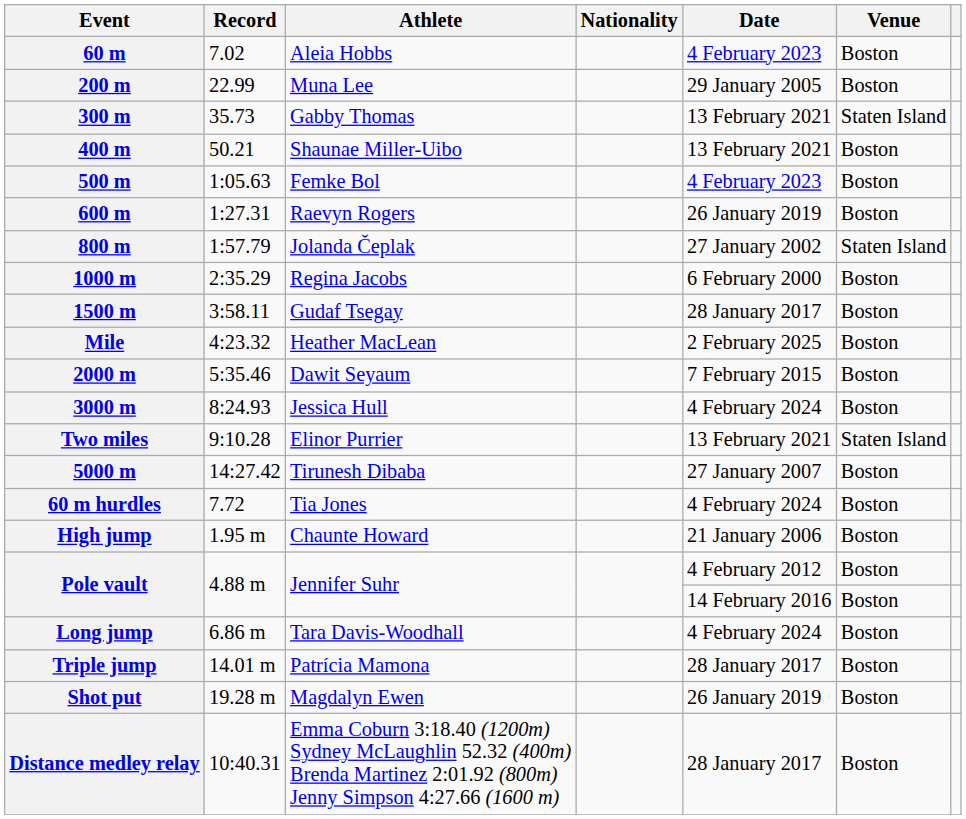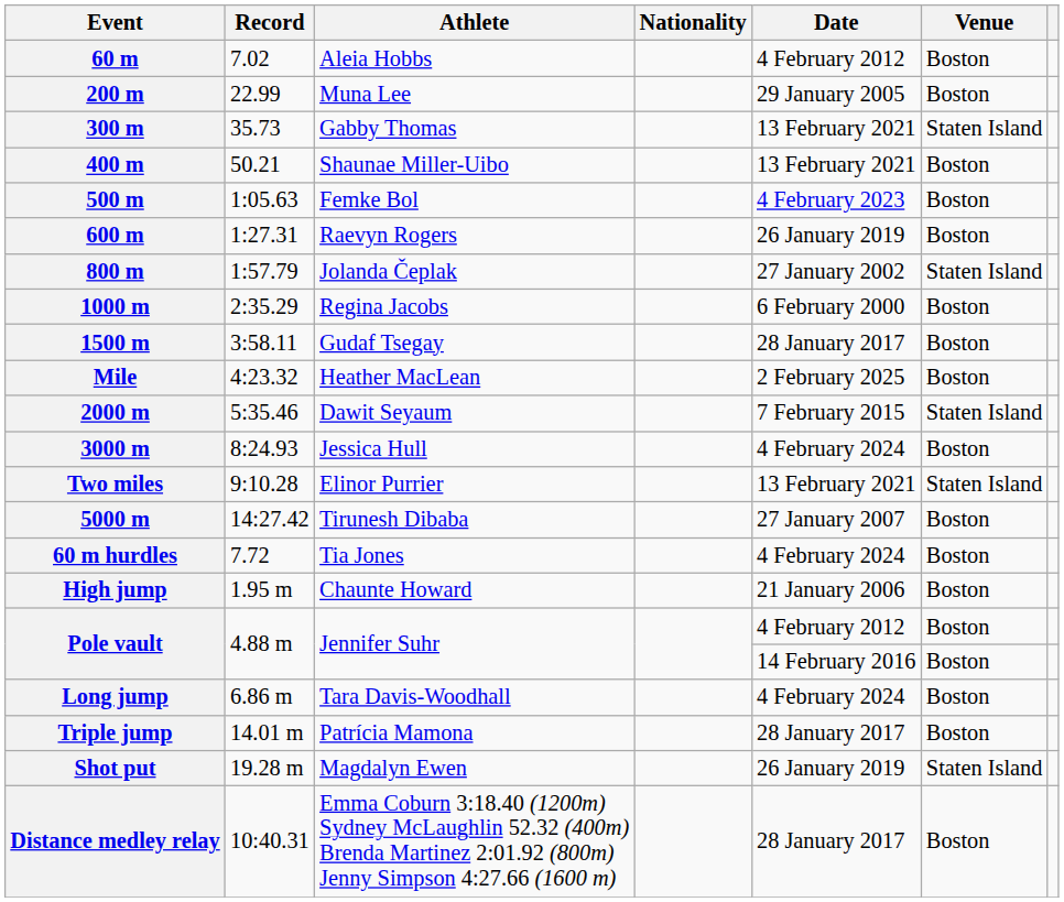 <table class="wikitable plainrowheaders sticky-header">
 <tr>
 <th scope="col">Event</th>
 <th scope="col">Record</th>
 <th scope="col">Athlete</th>
 <th scope="col">Nationality</th>
 <th scope="col">Date</th>
 <th scope="col">Venue</th>
 <th scope="col"></th>
 </tr>
 <tr>
 <th scope="row"><a href='#'>60 m</a></th>
 <td>7.02</td>
 <td><a href='#'>Aleia Hobbs</a></td>
 <td></td>
-<td><a href='#'>4 February 2023</a></td>
+<td>4 February 2012</td>
 <td>Boston</td>
 <td></td>
 </tr>
 <tr>
 <th scope="row"><a href='#'>200 m</a></th>
 <td>22.99</td>
 <td><a href='#'>Muna Lee</a></td>
 <td></td>
 <td>29 January 2005</td>
 <td>Boston</td>
 <td></td>
 </tr>
 <tr>
 <th scope="row"><a href='#'>300 m</a></th>
 <td>35.73</td>
 <td><a href='#'>Gabby Thomas</a></td>
 <td></td>
 <td>13 February 2021</td>
 <td>Staten Island</td>
 <td></td>
 </tr>
 <tr>
 <th scope="row"><a href='#'>400 m</a></th>
 <td>50.21</td>
 <td><a href='#'>Shaunae Miller-Uibo</a></td>
 <td></td>
 <td>13 February 2021</td>
 <td>Boston</td>
 <td></td>
 </tr>
 <tr>
 <th scope="row"><a href='#'>500 m</a></th>
 <td>1:05.63</td>
 <td><a href='#'>Femke Bol</a></td>
 <td></td>
 <td><a href='#'>4 February 2023</a></td>
 <td>Boston</td>
 <td></td>
 </tr>
 <tr>
 <th scope="row"><a href='#'>600 m</a></th>
 <td>1:27.31</td>
 <td><a href='#'>Raevyn Rogers</a></td>
 <td></td>
 <td>26 January 2019</td>
 <td>Boston</td>
 <td></td>
 </tr>
 <tr>
 <th scope="row"><a href='#'>800 m</a></th>
 <td>1:57.79</td>
 <td><a href='#'>Jolanda Čeplak</a></td>
 <td></td>
 <td>27 January 2002</td>
 <td>Staten Island</td>
 <td></td>
 </tr>
 <tr>
 <th scope="row"><a href='#'>1000 m</a></th>
 <td>2:35.29</td>
 <td><a href='#'>Regina Jacobs</a></td>
 <td></td>
 <td>6 February 2000</td>
 <td>Boston</td>
 <td></td>
 </tr>
 <tr>
 <th scope="row"><a href='#'>1500 m</a></th>
 <td>3:58.11</td>
 <td><a href='#'>Gudaf Tsegay</a></td>
 <td></td>
 <td>28 January 2017</td>
 <td>Boston</td>
 <td></td>
 </tr>
 <tr>
 <th scope="row"><a href='#'>Mile</a></th>
 <td>4:23.32</td>
 <td><a href='#'>Heather MacLean</a></td>
 <td></td>
 <td>2 February 2025</td>
 <td>Boston</td>
 <td></td>
 </tr>
 <tr>
 <th scope="row"><a href='#'>2000 m</a></th>
 <td>5:35.46</td>
 <td><a href='#'>Dawit Seyaum</a></td>
 <td></td>
 <td>7 February 2015</td>
-<td>Boston</td>
+<td>Staten Island</td>
 <td></td>
 </tr>
 <tr>
 <th scope="row"><a href='#'>3000 m</a></th>
 <td>8:24.93</td>
 <td><a href='#'>Jessica Hull</a></td>
 <td></td>
 <td>4 February 2024</td>
 <td>Boston</td>
 <td></td>
 </tr>
 <tr>
 <th scope="row"><a href='#'>Two miles</a></th>
 <td>9:10.28</td>
 <td><a href='#'>Elinor Purrier</a></td>
 <td></td>
 <td>13 February 2021</td>
 <td>Staten Island</td>
 <td></td>
 </tr>
 <tr>
 <th scope="row"><a href='#'>5000 m</a></th>
 <td>14:27.42</td>
 <td><a href='#'>Tirunesh Dibaba</a></td>
 <td></td>
 <td>27 January 2007</td>
 <td>Boston</td>
 <td></td>
 </tr>
 <tr>
 <th scope="row"><a href='#'>60 m hurdles</a></th>
 <td>7.72</td>
 <td><a href='#'>Tia Jones</a></td>
 <td></td>
 <td>4 February 2024</td>
 <td>Boston</td>
 <td></td>
 </tr>
 <tr>
 <th scope="row"><a href='#'>High jump</a></th>
 <td>1.95 m</td>
 <td><a href='#'>Chaunte Howard</a></td>
 <td></td>
 <td>21 January 2006</td>
 <td>Boston</td>
 <td></td>
 </tr>
 <tr>
 <th scope="rowgroup" rowspan="2"><a href='#'>Pole vault</a></th>
 <td rowspan="2">4.88 m</td>
 <td rowspan="2"><a href='#'>Jennifer Suhr</a></td>
 <td rowspan="2"></td>
 <td>4 February 2012</td>
 <td>Boston</td>
 <td></td>
 </tr>
 <tr>
 <td>14 February 2016</td>
 <td>Boston</td>
 <td></td>
 </tr>
 <tr>
 <th scope="row"><a href='#'>Long jump</a></th>
 <td>6.86 m</td>
 <td><a href='#'>Tara Davis-Woodhall</a></td>
 <td></td>
 <td>4 February 2024</td>
 <td>Boston</td>
 <td></td>
 </tr>
 <tr>
 <th scope="row"><a href='#'>Triple jump</a></th>
 <td>14.01 m</td>
 <td><a href='#'>Patrícia Mamona</a></td>
 <td></td>
 <td>28 January 2017</td>
 <td>Boston</td>
 <td></td>
 </tr>
 <tr>
 <th scope="row"><a href='#'>Shot put</a></th>
 <td>19.28 m</td>
 <td><a href='#'>Magdalyn Ewen</a></td>
 <td></td>
 <td>26 January 2019</td>
-<td>Boston</td>
+<td>Staten Island</td>
 <td></td>
 </tr>
 <tr>
 <th scope="row"><a href='#'>Distance medley relay</a></th>
 <td>10:40.31</td>
 <td><a href='#'>Emma Coburn</a> 3:18.40 <em>(1200m)</em><br><a href='#'>Sydney McLaughlin</a> 52.32 <em>(400m)</em><br><a href='#'>Brenda Martinez</a> 2:01.92 <em>(800m)</em><br><a href='#'>Jenny Simpson</a> 4:27.66 <em>(1600 m)</em></td>
 <td></td>
 <td>28 January 2017</td>
 <td>Boston</td>
 <td></td>
 </tr>
 </table>
